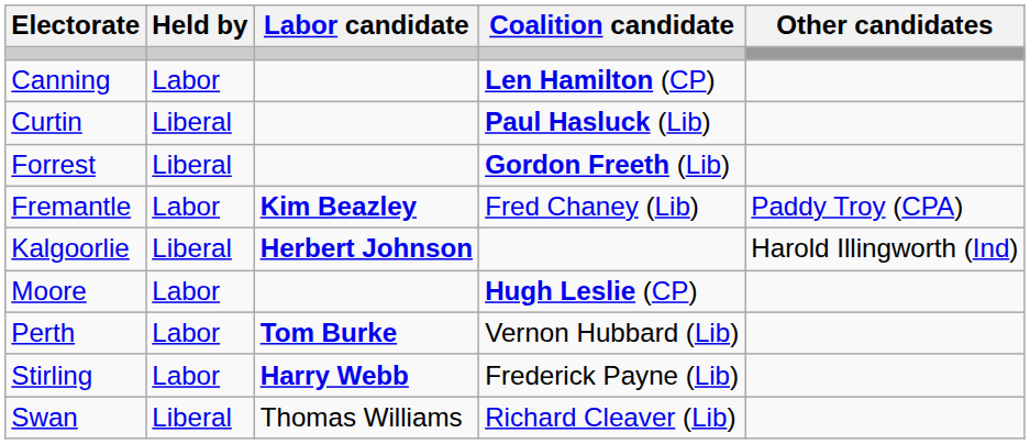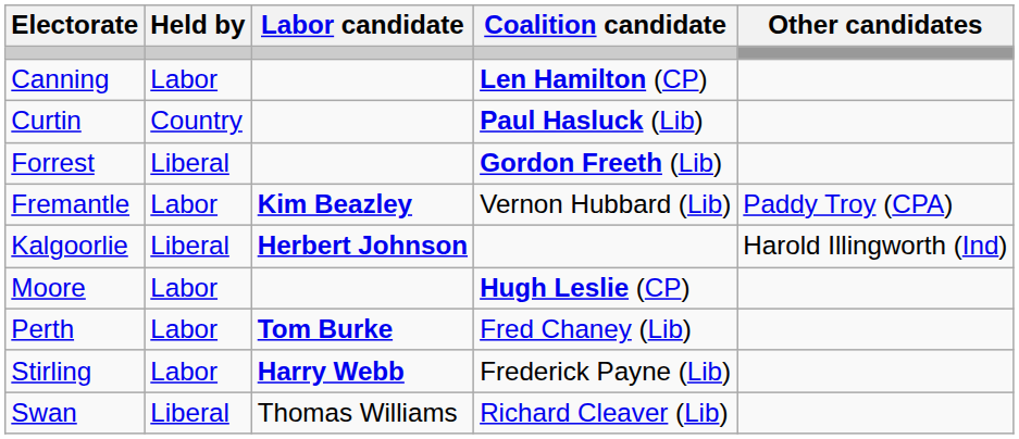 <table class="wikitable">
 <tr>
 <th>Electorate</th>
 <th>Held by</th>
 <th><a href='#'>Labor</a> candidate</th>
 <th><a href='#'>Coalition</a> candidate</th>
 <th>Other candidates</th>
 </tr>
 <tr bgcolor="#cccccc">
 <td></td>
 <td></td>
 <td></td>
 <td></td>
 <td bgcolor="#999999"></td>
 </tr>
 <tr>
 <td><a href='#'>Canning</a></td>
 <td><a href='#'>Labor</a></td>
 <td></td>
 <td><strong><a href='#'>Len Hamilton</a></strong> (<a href='#'>CP</a>)</td>
 <td></td>
 </tr>
 <tr>
 <td><a href='#'>Curtin</a></td>
-<td><a href='#'>Liberal</a></td>
+<td><a href='#'>Country</a></td>
 <td></td>
 <td><strong><a href='#'>Paul Hasluck</a></strong> (<a href='#'>Lib</a>)</td>
 <td></td>
 </tr>
 <tr>
 <td><a href='#'>Forrest</a></td>
 <td><a href='#'>Liberal</a></td>
 <td></td>
 <td><strong><a href='#'>Gordon Freeth</a></strong> (<a href='#'>Lib</a>)</td>
 <td></td>
 </tr>
 <tr>
 <td><a href='#'>Fremantle</a></td>
 <td><a href='#'>Labor</a></td>
 <td><strong><a href='#'>Kim Beazley</a></strong></td>
-<td><a href='#'>Fred Chaney</a> (<a href='#'>Lib</a>)</td>
+<td>Vernon Hubbard (<a href='#'>Lib</a>)</td>
 <td><a href='#'>Paddy Troy</a> (<a href='#'>CPA</a>)</td>
 </tr>
 <tr>
 <td><a href='#'>Kalgoorlie</a></td>
 <td><a href='#'>Liberal</a></td>
 <td><strong><a href='#'>Herbert Johnson</a></strong></td>
 <td></td>
 <td>Harold Illingworth (<a href='#'>Ind</a>)</td>
 </tr>
 <tr>
 <td><a href='#'>Moore</a></td>
 <td><a href='#'>Labor</a></td>
 <td></td>
 <td><strong><a href='#'>Hugh Leslie</a></strong> (<a href='#'>CP</a>)</td>
 <td></td>
 </tr>
 <tr>
 <td><a href='#'>Perth</a></td>
 <td><a href='#'>Labor</a></td>
 <td><strong><a href='#'>Tom Burke</a></strong></td>
-<td>Vernon Hubbard (<a href='#'>Lib</a>)</td>
+<td><a href='#'>Fred Chaney</a> (<a href='#'>Lib</a>)</td>
 <td></td>
 </tr>
 <tr>
 <td><a href='#'>Stirling</a></td>
 <td><a href='#'>Labor</a></td>
 <td><strong><a href='#'>Harry Webb</a></strong></td>
 <td>Frederick Payne (<a href='#'>Lib</a>)</td>
 <td></td>
 </tr>
 <tr>
 <td><a href='#'>Swan</a></td>
 <td><a href='#'>Liberal</a></td>
 <td>Thomas Williams</td>
 <td><a href='#'>Richard Cleaver</a> (<a href='#'>Lib</a>)</td>
 <td></td>
 </tr>
 </table>
